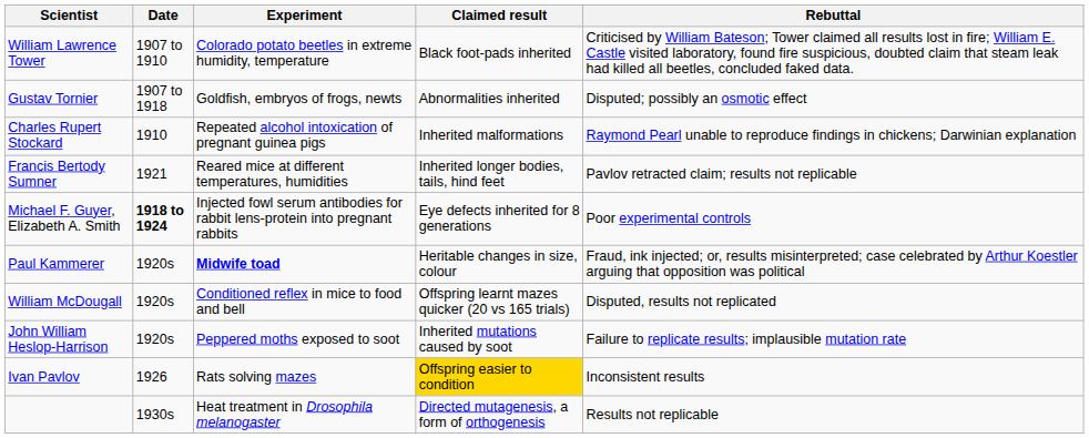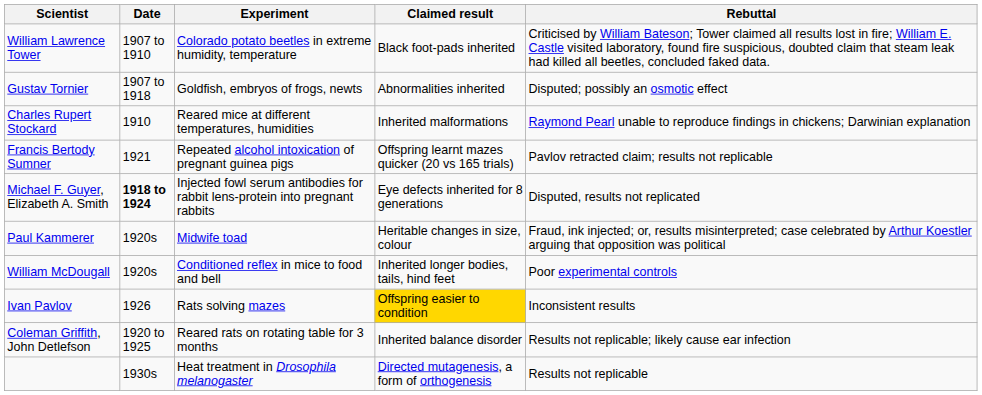 <table class="wikitable">
 <tr>
 <th>Scientist</th>
 <th>Date</th>
 <th>Experiment</th>
 <th>Claimed result</th>
 <th>Rebuttal</th>
 </tr>
 <tr>
 <td><a href='#'>William Lawrence Tower</a></td>
 <td>1907 to 1910</td>
 <td><a href='#'>Colorado potato beetles</a> in extreme humidity, temperature</td>
 <td>Black foot-pads inherited</td>
 <td>Criticised by <a href='#'>William Bateson</a>; Tower claimed all results lost in fire; <a href='#'>William E. Castle</a> visited laboratory, found fire suspicious, doubted claim that steam leak had killed all beetles, concluded faked data.</td>
 </tr>
 <tr>
 <td><a href='#'>Gustav Tornier</a></td>
 <td>1907 to 1918</td>
 <td>Goldfish, embryos of frogs, newts</td>
 <td>Abnormalities inherited</td>
 <td>Disputed; possibly an <a href='#'>osmotic</a> effect</td>
 </tr>
 <tr>
 <td><a href='#'>Charles Rupert Stockard</a></td>
 <td>1910</td>
-<td>Repeated <a href='#'>alcohol intoxication</a> of pregnant guinea pigs</td>
+<td>Reared mice at different temperatures, humidities</td>
 <td>Inherited malformations</td>
 <td><a href='#'>Raymond Pearl</a> unable to reproduce findings in chickens; Darwinian explanation</td>
 </tr>
 <tr>
 <td><a href='#'>Francis Bertody Sumner</a></td>
 <td>1921</td>
-<td>Reared mice at different temperatures, humidities</td>
-<td>Inherited longer bodies, tails, hind feet</td>
+<td>Repeated <a href='#'>alcohol intoxication</a> of pregnant guinea pigs</td>
+<td>Offspring learnt mazes quicker (20 vs 165 trials)</td>
 <td>Pavlov retracted claim; results not replicable</td>
 </tr>
 <tr>
 <td><a href='#'>Michael F. Guyer</a>, Elizabeth A. Smith</td>
 <td><strong>1918 to 1924</strong></td>
 <td>Injected fowl serum antibodies for rabbit lens-protein into pregnant rabbits</td>
 <td>Eye defects inherited for 8 generations</td>
-<td>Poor <a href='#'>experimental controls</a></td>
+<td>Disputed, results not replicated</td>
 </tr>
 <tr>
 <td><a href='#'>Paul Kammerer</a></td>
 <td>1920s</td>
-<td><strong><a href='#'>Midwife toad</a></strong></td>
+<td><a href='#'>Midwife toad</a></td>
 <td>Heritable changes in size, colour</td>
 <td>Fraud, ink injected; or, results misinterpreted; case celebrated by <a href='#'>Arthur Koestler</a> arguing that opposition was political</td>
 </tr>
 <tr>
 <td><a href='#'>William McDougall</a></td>
 <td>1920s</td>
 <td><a href='#'>Conditioned reflex</a> in mice to food and bell</td>
-<td>Offspring learnt mazes quicker (20 vs 165 trials)</td>
-<td>Disputed, results not replicated</td>
-</tr>
-<tr>
-<td><a href='#'>John William Heslop-Harrison</a></td>
-<td>1920s</td>
-<td><a href='#'>Peppered moths</a> exposed to soot</td>
-<td>Inherited <a href='#'>mutations</a> caused by soot</td>
-<td>Failure to <a href='#'>replicate results</a>; implausible <a href='#'>mutation rate</a></td>
+<td>Inherited longer bodies, tails, hind feet</td>
+<td>Poor <a href='#'>experimental controls</a></td>
 </tr>
 <tr>
 <td><a href='#'>Ivan Pavlov</a></td>
 <td>1926</td>
 <td>Rats solving <a href='#'>mazes</a></td>
 <td style="background: gold;">Offspring easier to condition</td>
 <td>Inconsistent results</td>
 </tr>
 <tr>
+<td><a href='#'>Coleman Griffith</a>, John Detlefson</td>
+<td>1920 to 1925</td>
+<td>Reared rats on rotating table for 3 months</td>
+<td>Inherited balance disorder</td>
+<td>Results not replicable; likely cause ear infection</td>
+</tr>
+<tr>
 <td></td>
 <td>1930s</td>
 <td>Heat treatment in <em><a href='#'>Drosophila melanogaster</a></em></td>
 <td><a href='#'>Directed mutagenesis</a>, a form of <a href='#'>orthogenesis</a></td>
 <td>Results not replicable</td>
 </tr>
 </table>
